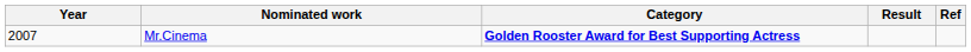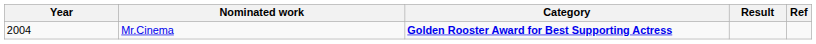 <table class="wikitable"  width="94%">
 <tr>
 <th width="12%">Year</th>
 <th width="30%">Nominated work</th>
 <th width="34%">Category</th>
 <th width="6%">Result</th>
 <th width="2%">Ref</th>
 </tr>
 <tr>
-<td>2007</td>
+<td>2004</td>
 <td><a href='#'>Mr.Cinema</a></td>
 <td><strong><a href='#'>Golden Rooster Award for Best Supporting Actress</a></strong></td>
 <td></td>
 <td></td>
 </tr>
 </table>
